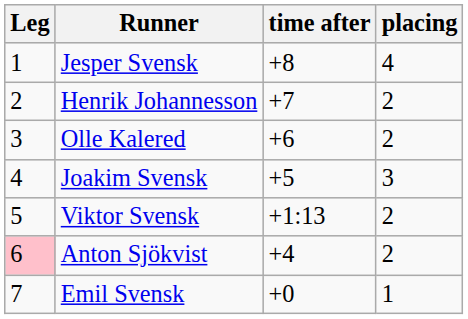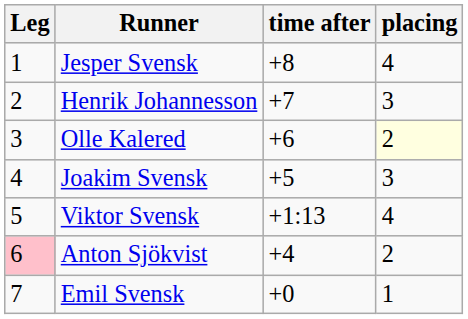 <table class="wikitable">
 <tr>
 <th>Leg</th>
 <th>Runner</th>
 <th>time after</th>
 <th>placing</th>
 </tr>
 <tr>
 <td>1</td>
 <td><a href='#'>Jesper Svensk</a></td>
 <td>+8</td>
 <td>4</td>
 </tr>
 <tr>
 <td>2</td>
 <td><a href='#'>Henrik Johannesson</a></td>
 <td>+7</td>
-<td>2</td>
+<td>3</td>
 </tr>
 <tr>
 <td>3</td>
 <td><a href='#'>Olle Kalered</a></td>
 <td>+6</td>
-<td>2</td>
+<td style="background: lightyellow;">2</td>
 </tr>
 <tr>
 <td>4</td>
 <td><a href='#'>Joakim Svensk</a></td>
 <td>+5</td>
 <td>3</td>
 </tr>
 <tr>
 <td>5</td>
 <td><a href='#'>Viktor Svensk</a></td>
 <td>+1:13</td>
-<td>2</td>
+<td>4</td>
 </tr>
 <tr>
 <td style="background: pink;">6</td>
 <td><a href='#'>Anton Sjökvist</a></td>
 <td>+4</td>
 <td>2</td>
 </tr>
 <tr>
 <td>7</td>
 <td><a href='#'>Emil Svensk</a></td>
 <td>+0</td>
 <td>1</td>
 </tr>
 </table>
